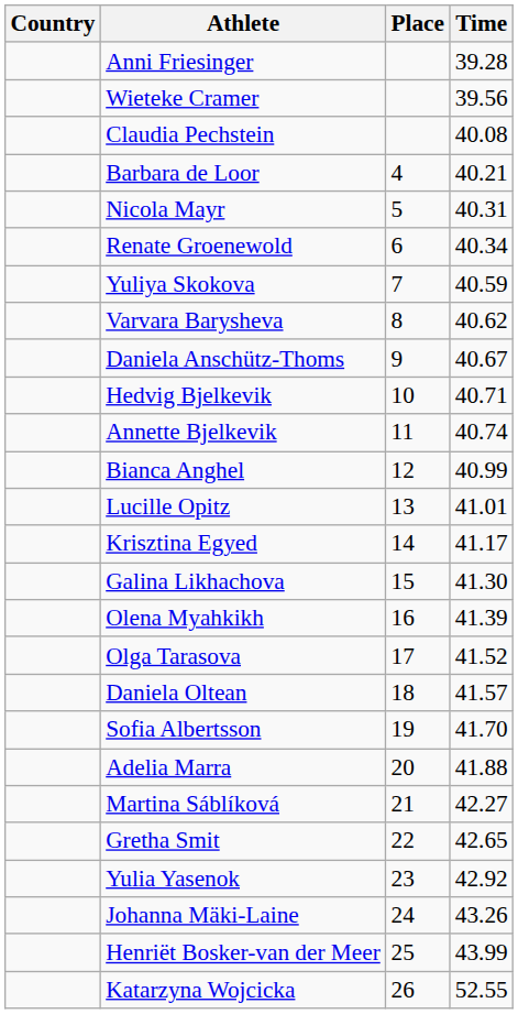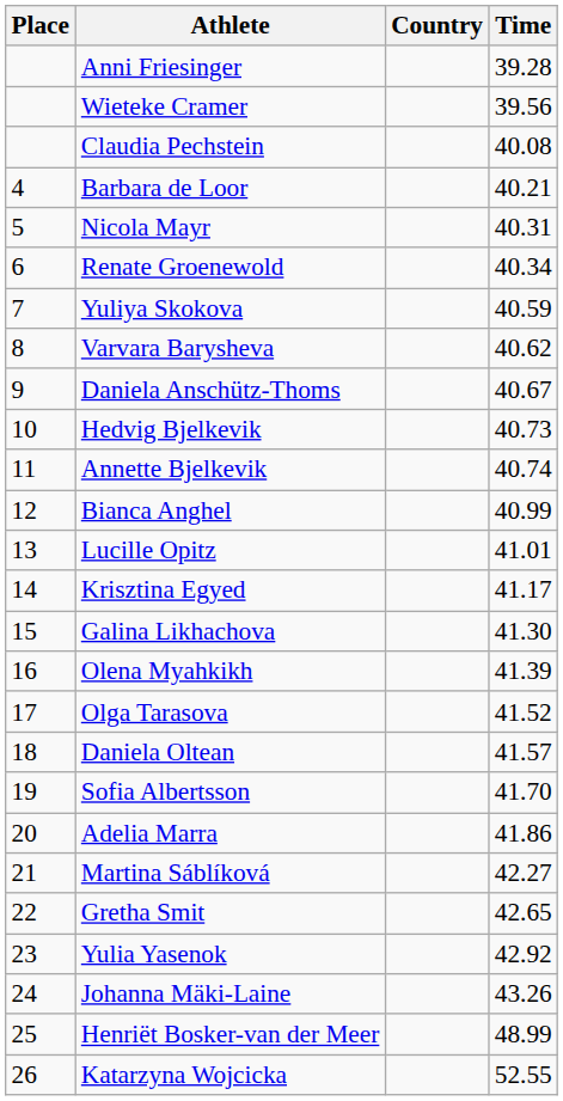 <table class="wikitable sortable" border="1">
 <tr>
+<th Scope=”col”>Place</th>
+<th Scope=”col”>Athlete</th>
 <th Scope=”col”>Country</th>
-<th Scope=”col”>Athlete</th>
-<th Scope=”col”>Place</th>
 <th Scope=”col”>Time</th>
 </tr>
 <tr>
 <td></td>
 <td><a href='#'>Anni Friesinger</a></td>
 <td></td>
 <td>39.28</td>
 </tr>
 <tr>
 <td></td>
 <td><a href='#'>Wieteke Cramer</a></td>
 <td></td>
 <td>39.56</td>
 </tr>
 <tr>
 <td></td>
 <td><a href='#'>Claudia Pechstein</a></td>
 <td></td>
 <td>40.08</td>
 </tr>
 <tr>
+<td>4</td>
+<td><a href='#'>Barbara de Loor</a></td>
 <td></td>
-<td><a href='#'>Barbara de Loor</a></td>
-<td>4</td>
 <td>40.21</td>
 </tr>
 <tr>
+<td>5</td>
+<td><a href='#'>Nicola Mayr</a></td>
 <td></td>
-<td><a href='#'>Nicola Mayr</a></td>
-<td>5</td>
 <td>40.31</td>
 </tr>
 <tr>
+<td>6</td>
+<td><a href='#'>Renate Groenewold</a></td>
 <td></td>
-<td><a href='#'>Renate Groenewold</a></td>
-<td>6</td>
 <td>40.34</td>
 </tr>
 <tr>
+<td>7</td>
+<td><a href='#'>Yuliya Skokova</a></td>
 <td></td>
-<td><a href='#'>Yuliya Skokova</a></td>
-<td>7</td>
 <td>40.59</td>
 </tr>
 <tr>
+<td>8</td>
+<td><a href='#'>Varvara Barysheva</a></td>
 <td></td>
-<td><a href='#'>Varvara Barysheva</a></td>
-<td>8</td>
 <td>40.62</td>
 </tr>
 <tr>
+<td>9</td>
+<td><a href='#'>Daniela Anschütz-Thoms</a></td>
 <td></td>
-<td><a href='#'>Daniela Anschütz-Thoms</a></td>
-<td>9</td>
 <td>40.67</td>
 </tr>
 <tr>
+<td>10</td>
+<td><a href='#'>Hedvig Bjelkevik</a></td>
 <td></td>
-<td><a href='#'>Hedvig Bjelkevik</a></td>
-<td>10</td>
-<td>40.71</td>
+<td>40.73</td>
 </tr>
 <tr>
+<td>11</td>
+<td><a href='#'>Annette Bjelkevik</a></td>
 <td></td>
-<td><a href='#'>Annette Bjelkevik</a></td>
-<td>11</td>
 <td>40.74</td>
 </tr>
 <tr>
+<td>12</td>
+<td><a href='#'>Bianca Anghel</a></td>
 <td></td>
-<td><a href='#'>Bianca Anghel</a></td>
-<td>12</td>
 <td>40.99</td>
 </tr>
 <tr>
+<td>13</td>
+<td><a href='#'>Lucille Opitz</a></td>
 <td></td>
-<td><a href='#'>Lucille Opitz</a></td>
-<td>13</td>
 <td>41.01</td>
 </tr>
 <tr>
+<td>14</td>
+<td><a href='#'>Krisztina Egyed</a></td>
 <td></td>
-<td><a href='#'>Krisztina Egyed</a></td>
-<td>14</td>
 <td>41.17</td>
 </tr>
 <tr>
+<td>15</td>
+<td><a href='#'>Galina Likhachova</a></td>
 <td></td>
-<td><a href='#'>Galina Likhachova</a></td>
-<td>15</td>
 <td>41.30</td>
 </tr>
 <tr>
+<td>16</td>
+<td><a href='#'>Olena Myahkikh</a></td>
 <td></td>
-<td><a href='#'>Olena Myahkikh</a></td>
-<td>16</td>
 <td>41.39</td>
 </tr>
 <tr>
+<td>17</td>
+<td><a href='#'>Olga Tarasova</a></td>
 <td></td>
-<td><a href='#'>Olga Tarasova</a></td>
-<td>17</td>
 <td>41.52</td>
 </tr>
 <tr>
+<td>18</td>
+<td><a href='#'>Daniela Oltean</a></td>
 <td></td>
-<td><a href='#'>Daniela Oltean</a></td>
-<td>18</td>
 <td>41.57</td>
 </tr>
 <tr>
+<td>19</td>
+<td><a href='#'>Sofia Albertsson</a></td>
 <td></td>
-<td><a href='#'>Sofia Albertsson</a></td>
-<td>19</td>
 <td>41.70</td>
 </tr>
 <tr>
+<td>20</td>
+<td><a href='#'>Adelia Marra</a></td>
 <td></td>
-<td><a href='#'>Adelia Marra</a></td>
-<td>20</td>
-<td>41.88</td>
+<td>41.86</td>
 </tr>
 <tr>
+<td>21</td>
+<td><a href='#'>Martina Sáblíková</a></td>
 <td></td>
-<td><a href='#'>Martina Sáblíková</a></td>
-<td>21</td>
 <td>42.27</td>
 </tr>
 <tr>
+<td>22</td>
+<td><a href='#'>Gretha Smit</a></td>
 <td></td>
-<td><a href='#'>Gretha Smit</a></td>
-<td>22</td>
 <td>42.65</td>
 </tr>
 <tr>
+<td>23</td>
+<td><a href='#'>Yulia Yasenok</a></td>
 <td></td>
-<td><a href='#'>Yulia Yasenok</a></td>
-<td>23</td>
 <td>42.92</td>
 </tr>
 <tr>
+<td>24</td>
+<td><a href='#'>Johanna Mäki-Laine</a></td>
 <td></td>
-<td><a href='#'>Johanna Mäki-Laine</a></td>
-<td>24</td>
 <td>43.26</td>
 </tr>
 <tr>
+<td>25</td>
+<td><a href='#'>Henriët Bosker-van der Meer</a></td>
 <td></td>
-<td><a href='#'>Henriët Bosker-van der Meer</a></td>
-<td>25</td>
-<td>43.99</td>
+<td>48.99</td>
 </tr>
 <tr>
+<td>26</td>
+<td><a href='#'>Katarzyna Wojcicka</a></td>
 <td></td>
-<td><a href='#'>Katarzyna Wojcicka</a></td>
-<td>26</td>
 <td>52.55</td>
 </tr>
 </table>
